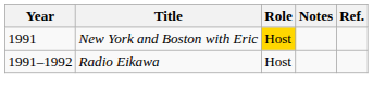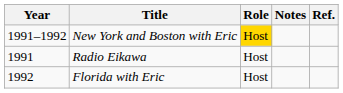 <table class="wikitable">
 <tr>
 <th>Year</th>
 <th>Title</th>
 <th>Role</th>
 <th>Notes</th>
 <th>Ref.</th>
 </tr>
 <tr>
-<td>1991</td>
+<td>1991–1992</td>
 <td><em>New York and Boston with Eric</em></td>
 <td style="background: gold;">Host</td>
 <td></td>
 <td></td>
 </tr>
 <tr>
-<td>1991–1992</td>
+<td>1991</td>
 <td><em>Radio Eikawa</em></td>
 <td>Host</td>
 <td></td>
 <td></td>
 </tr>
+<tr>
+<td>1992</td>
+<td><em>Florida with Eric</em></td>
+<td>Host</td>
+<td></td>
+<td></td>
+</tr>
 </table>
